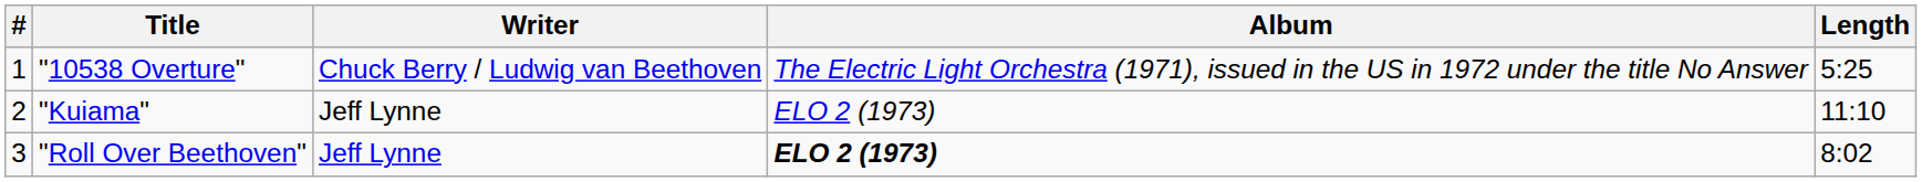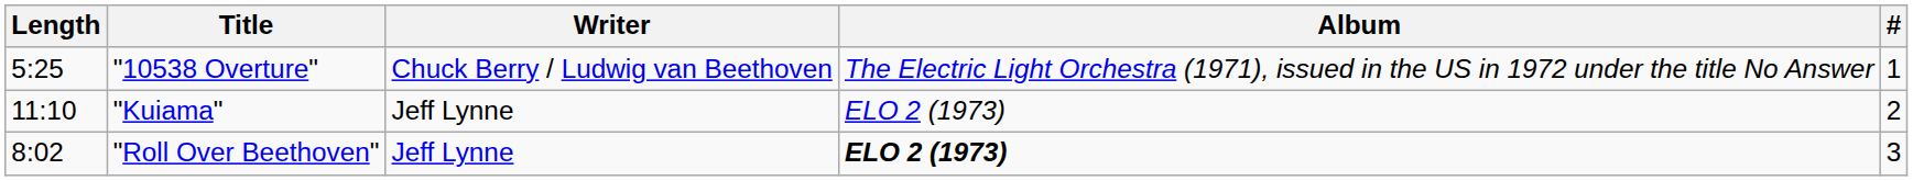 <table class="wikitable sortable">
 <tr>
-<th>#</th>
+<th>Length</th>
 <th>Title</th>
 <th>Writer</th>
 <th>Album</th>
-<th>Length</th>
+<th>#</th>
 </tr>
 <tr>
-<td>1</td>
+<td>5:25</td>
 <td>"<a href='#'>10538 Overture</a>"</td>
 <td><a href='#'>Chuck Berry</a> / <a href='#'>Ludwig van Beethoven</a></td>
 <td><em><a href='#'>The Electric Light Orchestra</a> (1971), issued in the US in 1972 under the title No Answer</em></td>
-<td>5:25</td>
+<td>1</td>
 </tr>
 <tr>
-<td>2</td>
+<td>11:10</td>
 <td>"<a href='#'>Kuiama</a>"</td>
 <td>Jeff Lynne</td>
 <td><em><a href='#'>ELO 2</a> (1973)</em></td>
-<td>11:10</td>
+<td>2</td>
 </tr>
 <tr>
-<td>3</td>
+<td>8:02</td>
 <td>"<a href='#'>Roll Over Beethoven</a>"</td>
 <td><a href='#'>Jeff Lynne</a></td>
 <td><strong><em>ELO 2 (1973)</em></strong></td>
-<td>8:02</td>
+<td>3</td>
 </tr>
 </table>
